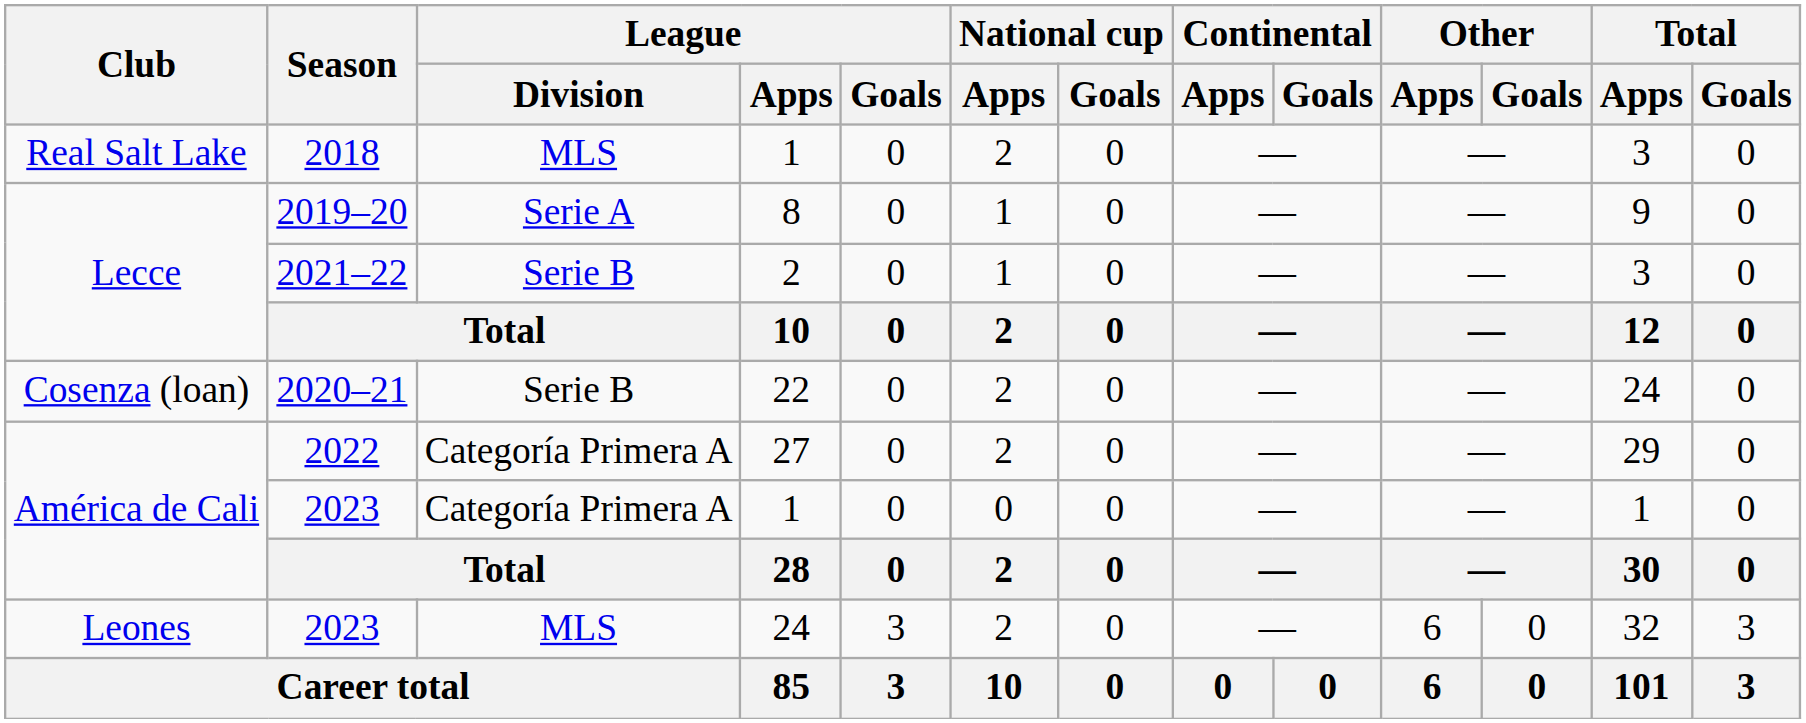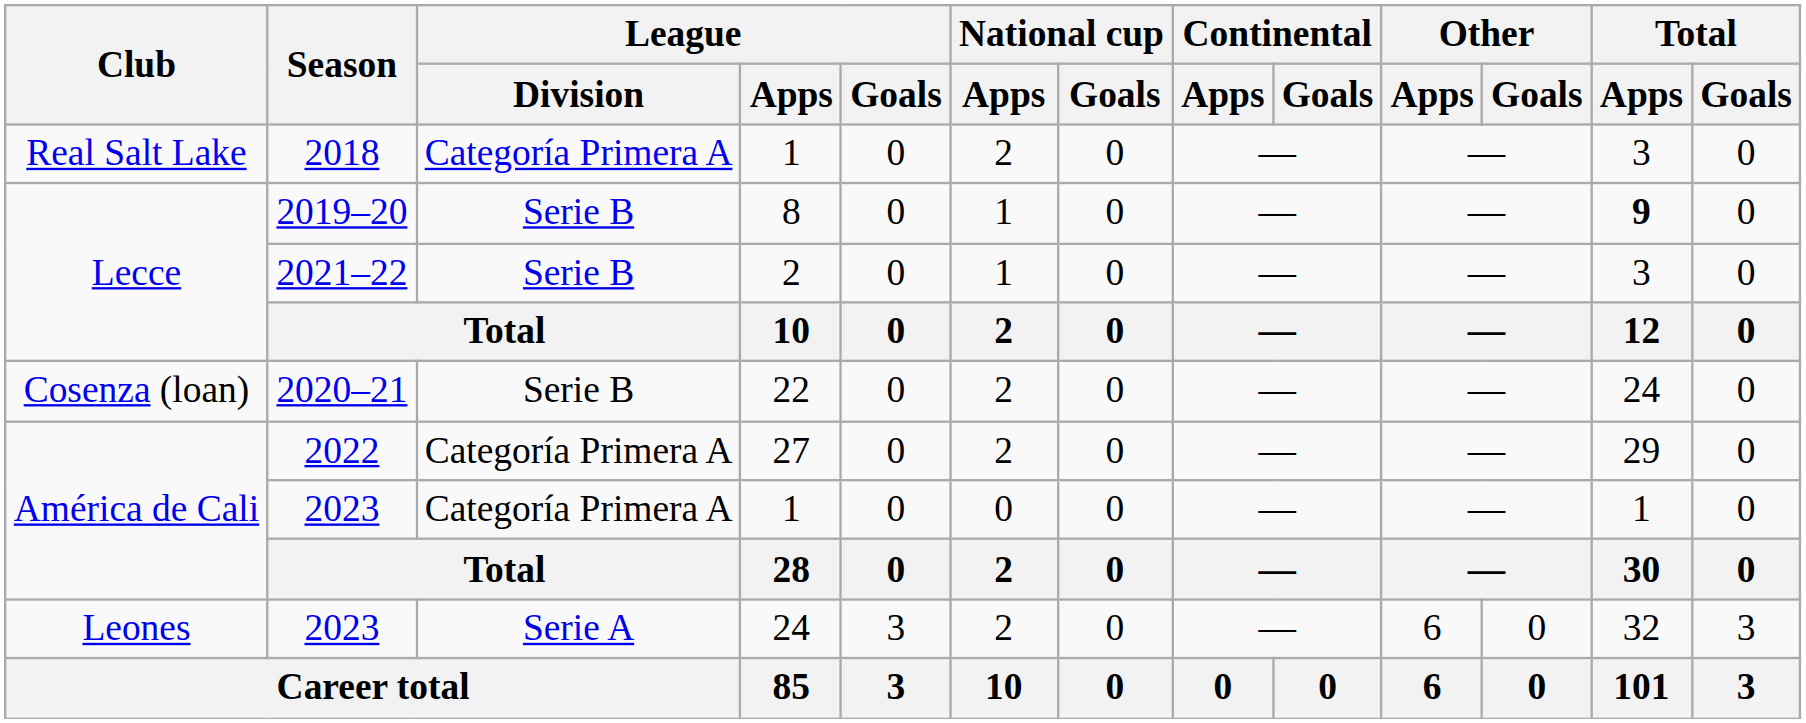 <table class="wikitable" style="text-align: center;">
 <tr>
 <th rowspan="2">Club</th>
 <th rowspan="2">Season</th>
 <th colspan="3">League</th>
 <th colspan="2">National cup</th>
 <th colspan="2">Continental</th>
 <th colspan="2">Other</th>
 <th colspan="2">Total</th>
 </tr>
 <tr>
 <th>Division</th>
 <th>Apps</th>
 <th>Goals</th>
 <th>Apps</th>
 <th>Goals</th>
 <th>Apps</th>
 <th>Goals</th>
 <th>Apps</th>
 <th>Goals</th>
 <th>Apps</th>
 <th>Goals</th>
 </tr>
 <tr>
 <td><a href='#'>Real Salt Lake</a></td>
 <td><a href='#'>2018</a></td>
-<td><a href='#'>MLS</a></td>
+<td><a href='#'>Categoría Primera A</a></td>
 <td>1</td>
 <td>0</td>
 <td>2</td>
 <td>0</td>
 <td colspan="2">—</td>
 <td colspan="2">—</td>
 <td>3</td>
 <td>0</td>
 </tr>
 <tr>
 <td rowspan="3"><a href='#'>Lecce</a></td>
 <td><a href='#'>2019–20</a></td>
-<td><a href='#'>Serie A</a></td>
+<td><a href='#'>Serie B</a></td>
 <td>8</td>
 <td>0</td>
 <td>1</td>
 <td>0</td>
 <td colspan="2">—</td>
 <td colspan="2">—</td>
-<td>9</td>
+<td><strong>9</strong></td>
 <td>0</td>
 </tr>
 <tr>
 <td><a href='#'>2021–22</a></td>
 <td><a href='#'>Serie B</a></td>
 <td>2</td>
 <td>0</td>
 <td>1</td>
 <td>0</td>
 <td colspan="2">—</td>
 <td colspan="2">—</td>
 <td>3</td>
 <td>0</td>
 </tr>
 <tr>
 <th colspan="2">Total</th>
 <th>10</th>
 <th>0</th>
 <th>2</th>
 <th>0</th>
 <th colspan="2">—</th>
 <th colspan="2">—</th>
 <th>12</th>
 <th>0</th>
 </tr>
 <tr>
 <td><a href='#'>Cosenza</a> (loan)</td>
 <td><a href='#'>2020–21</a></td>
 <td>Serie B</td>
 <td>22</td>
 <td>0</td>
 <td>2</td>
 <td>0</td>
 <td colspan="2">—</td>
 <td colspan="2">—</td>
 <td>24</td>
 <td>0</td>
 </tr>
 <tr>
 <td rowspan="3"><a href='#'>América de Cali</a></td>
 <td><a href='#'>2022</a></td>
 <td>Categoría Primera A</td>
 <td>27</td>
 <td>0</td>
 <td>2</td>
 <td>0</td>
 <td colspan="2">—</td>
 <td colspan="2">—</td>
 <td>29</td>
 <td>0</td>
 </tr>
 <tr>
 <td><a href='#'>2023</a></td>
 <td>Categoría Primera A</td>
 <td>1</td>
 <td>0</td>
 <td>0</td>
 <td>0</td>
 <td colspan="2">—</td>
 <td colspan="2">—</td>
 <td>1</td>
 <td>0</td>
 </tr>
 <tr>
 <th colspan="2">Total</th>
 <th>28</th>
 <th>0</th>
 <th>2</th>
 <th>0</th>
 <th colspan="2">—</th>
 <th colspan="2">—</th>
 <th>30</th>
 <th>0</th>
 </tr>
 <tr>
 <td><a href='#'>Leones</a></td>
 <td><a href='#'>2023</a></td>
-<td><a href='#'>MLS</a></td>
+<td><a href='#'>Serie A</a></td>
 <td>24</td>
 <td>3</td>
 <td>2</td>
 <td>0</td>
 <td colspan="2">—</td>
 <td>6</td>
 <td>0</td>
 <td>32</td>
 <td>3</td>
 </tr>
 <tr>
 <th colspan="3">Career total</th>
 <th>85</th>
 <th>3</th>
 <th>10</th>
 <th>0</th>
 <th>0</th>
 <th>0</th>
 <th>6</th>
 <th>0</th>
 <th>101</th>
 <th>3</th>
 </tr>
 </table>
